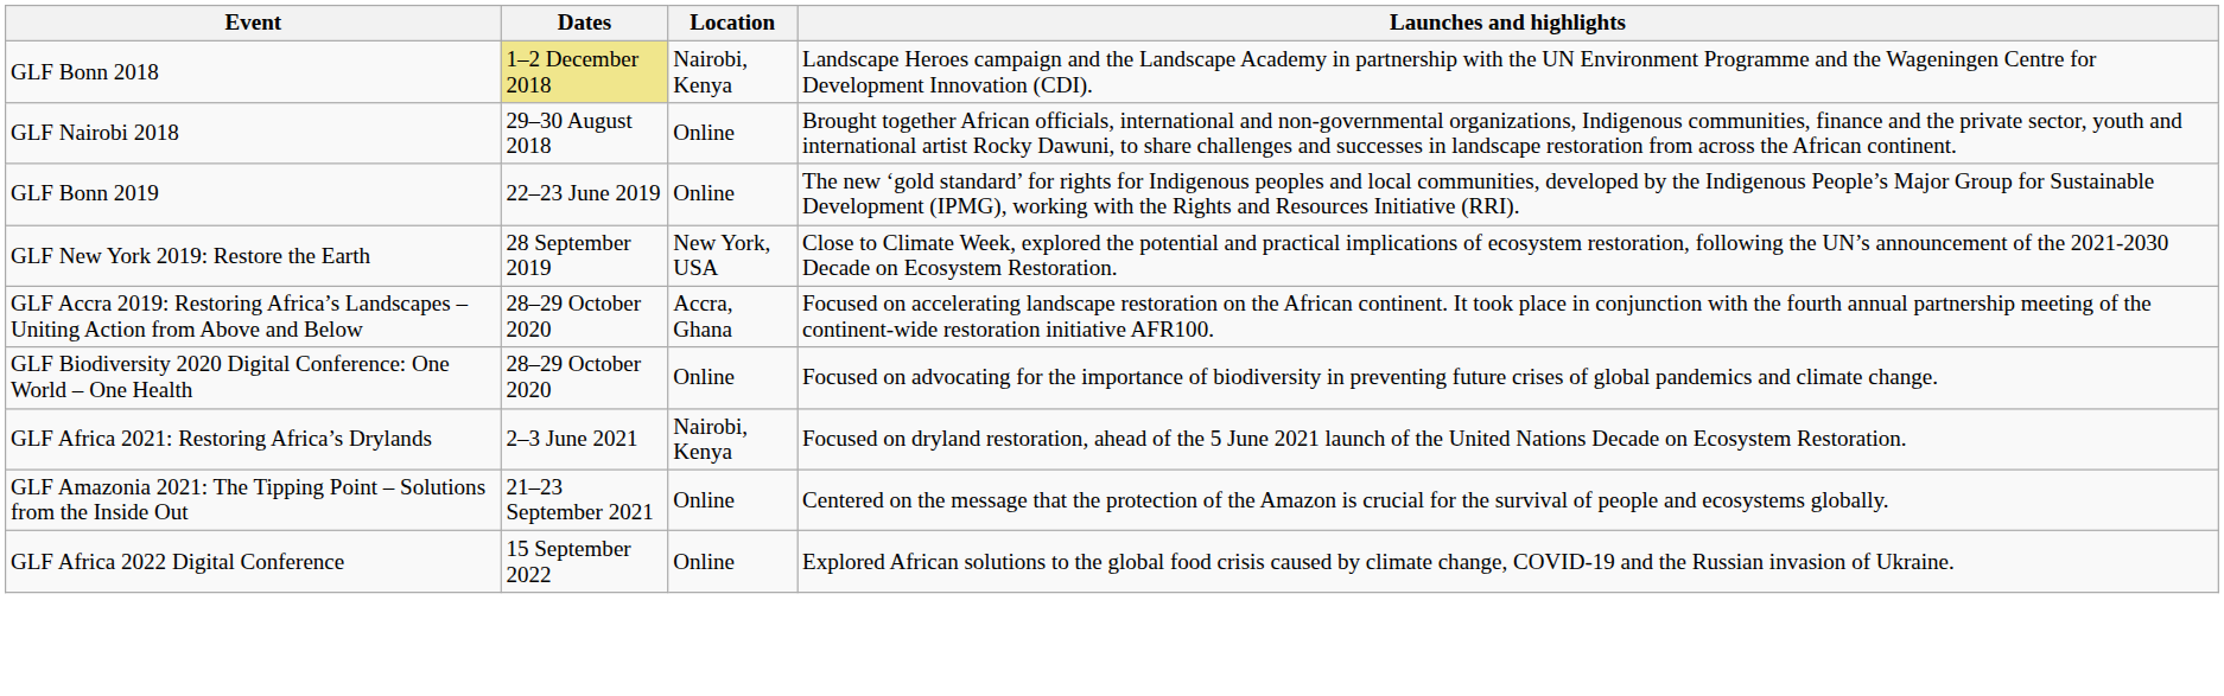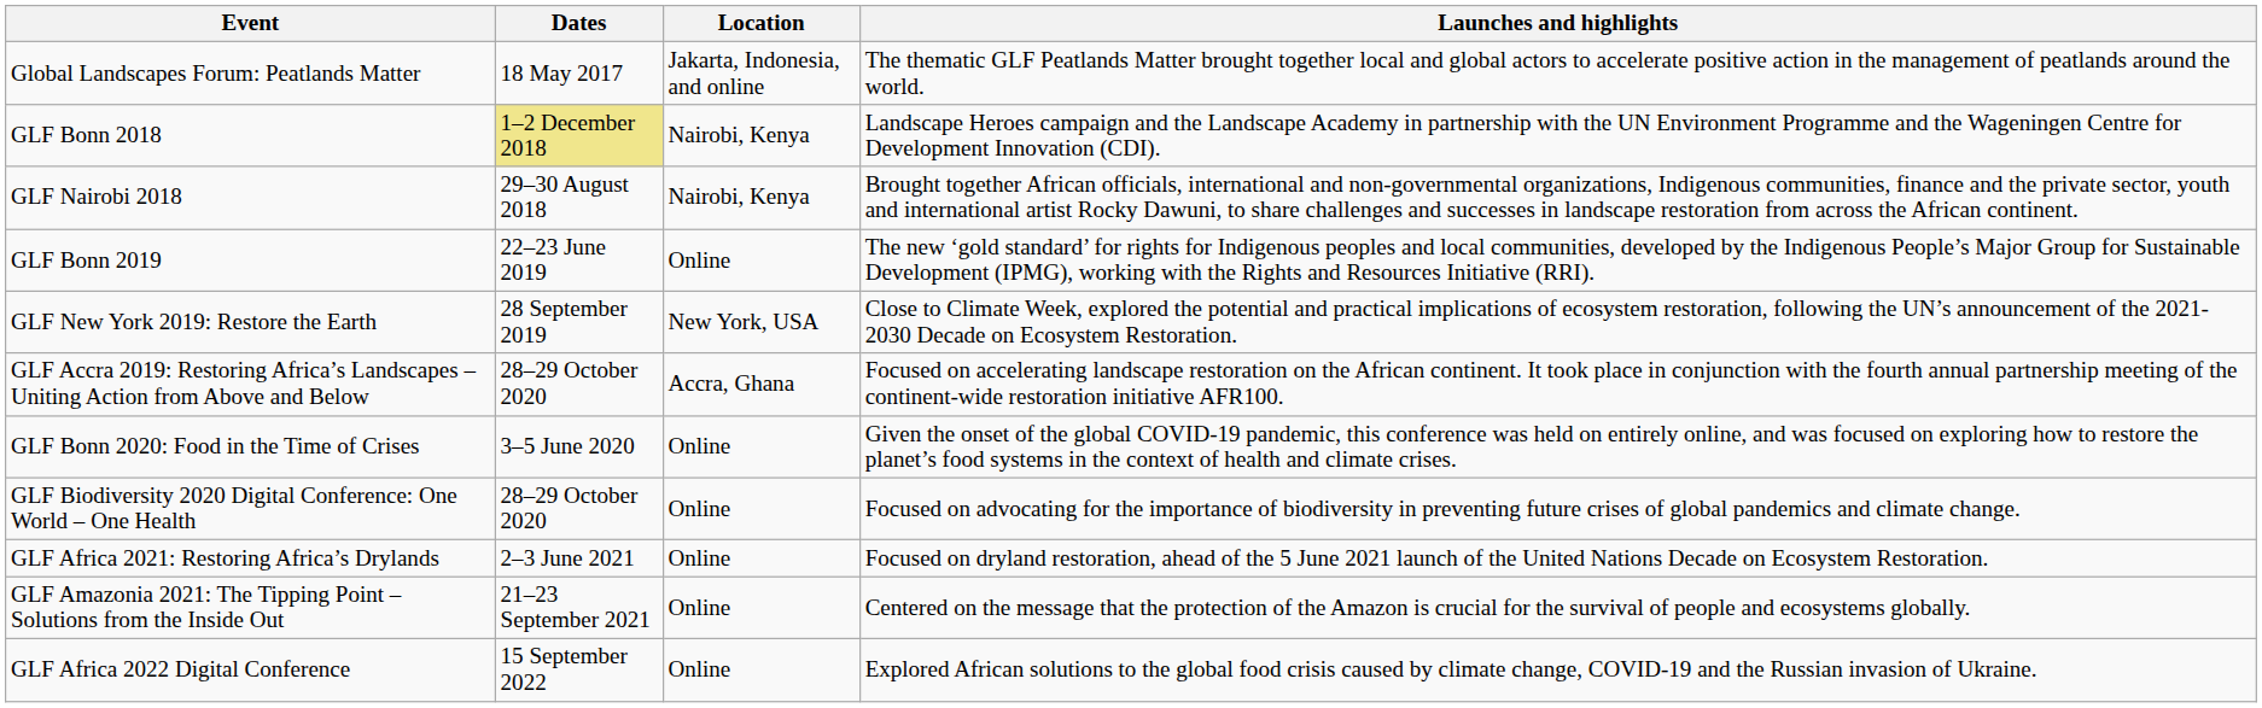 <table class="wikitable">
 <tr>
 <th>Event</th>
 <th>Dates</th>
 <th>Location</th>
 <th>Launches and highlights</th>
+</tr>
+<tr>
+<td>Global Landscapes Forum: Peatlands Matter</td>
+<td>18 May 2017</td>
+<td>Jakarta, Indonesia, and online</td>
+<td>The thematic GLF Peatlands Matter brought together local and global actors to accelerate positive action in the management of peatlands around the world.</td>
 </tr>
 <tr>
 <td>GLF Bonn 2018</td>
 <td style="background: khaki;">1–2 December 2018</td>
 <td>Nairobi, Kenya</td>
 <td>Landscape Heroes campaign and the Landscape Academy in partnership with the UN Environment Programme and the Wageningen Centre for Development Innovation (CDI).</td>
 </tr>
 <tr>
 <td>GLF Nairobi 2018</td>
 <td>29–30 August 2018</td>
-<td>Online</td>
+<td>Nairobi, Kenya</td>
 <td>Brought together African officials, international and non-governmental organizations, Indigenous communities, finance and the private sector, youth and international artist Rocky Dawuni, to share challenges and successes in landscape restoration from across the African continent.</td>
 </tr>
 <tr>
 <td>GLF Bonn 2019</td>
 <td>22–23 June 2019</td>
 <td>Online</td>
 <td>The new ‘gold standard’ for rights for Indigenous peoples and local communities, developed by the Indigenous People’s Major Group for Sustainable Development (IPMG), working with the Rights and Resources Initiative (RRI).</td>
 </tr>
 <tr>
 <td>GLF New York 2019: Restore the Earth</td>
 <td>28 September 2019</td>
 <td>New York, USA</td>
 <td>Close to Climate Week, explored the potential and practical implications of ecosystem restoration, following the UN’s announcement of the 2021-2030 Decade on Ecosystem Restoration.</td>
 </tr>
 <tr>
 <td>GLF Accra 2019: Restoring Africa’s Landscapes – Uniting Action from Above and Below</td>
 <td>28–29 October 2020</td>
 <td>Accra, Ghana</td>
 <td>Focused on accelerating landscape restoration on the African continent. It took place in conjunction with the fourth annual partnership meeting of the continent-wide restoration initiative AFR100.</td>
 </tr>
 <tr>
+<td>GLF Bonn 2020: Food in the Time of Crises</td>
+<td>3–5 June 2020</td>
+<td>Online</td>
+<td>Given the onset of the global COVID-19 pandemic, this conference was held on entirely online, and was focused on exploring how to restore the planet’s food systems in the context of health and climate crises.</td>
+</tr>
+<tr>
 <td>GLF Biodiversity 2020 Digital Conference: One World – One Health</td>
 <td>28–29 October 2020</td>
 <td>Online</td>
 <td>Focused on advocating for the importance of biodiversity in preventing future crises of global pandemics and climate change.</td>
 </tr>
 <tr>
 <td>GLF Africa 2021: Restoring Africa’s Drylands</td>
 <td>2–3 June 2021</td>
-<td>Nairobi, Kenya</td>
+<td>Online</td>
 <td>Focused on dryland restoration, ahead of the 5 June 2021 launch of the United Nations Decade on Ecosystem Restoration.</td>
 </tr>
 <tr>
 <td>GLF Amazonia 2021: The Tipping Point – Solutions from the Inside Out</td>
 <td>21–23 September 2021</td>
 <td>Online</td>
 <td>Centered on the message that the protection of the Amazon is crucial for the survival of people and ecosystems globally.</td>
 </tr>
 <tr>
 <td>GLF Africa 2022 Digital Conference</td>
 <td>15 September 2022</td>
 <td>Online</td>
 <td>Explored African solutions to the global food crisis caused by climate change, COVID-19 and the Russian invasion of Ukraine.</td>
 </tr>
 </table>
